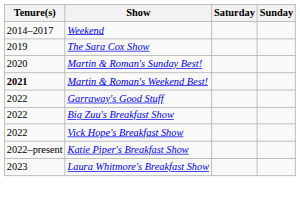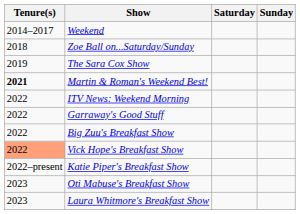 <table class="wikitable" style="font-size:90%;">
 <tr>
 <th>Tenure(s)</th>
 <th>Show</th>
 <th>Saturday</th>
 <th>Sunday</th>
 </tr>
 <tr>
 <td>2014–2017</td>
 <td><em><a href='#'>Weekend</a></em></td>
 <td></td>
 <td></td>
 </tr>
 <tr>
+<td>2018</td>
+<td><em><a href='#'>Zoe Ball on...Saturday/Sunday</a></em></td>
+<td></td>
+<td></td>
+</tr>
+<tr>
 <td>2019</td>
 <td><em><a href='#'>The Sara Cox Show</a></em></td>
 <td></td>
 <td></td>
 </tr>
 <tr>
-<td>2020</td>
-<td><em><a href='#'>Martin & Roman's Sunday Best!</a></em></td>
+<td><strong>2021</strong></td>
+<td><em><a href='#'>Martin & Roman's Weekend Best!</a></em></td>
 <td></td>
 <td></td>
 </tr>
 <tr>
-<td><strong>2021</strong></td>
-<td><em><a href='#'>Martin & Roman's Weekend Best!</a></em></td>
+<td>2022</td>
+<td><em><a href='#'>ITV News: Weekend Morning</a></em></td>
 <td></td>
 <td></td>
 </tr>
 <tr>
 <td>2022</td>
 <td><em><a href='#'>Garraway's Good Stuff</a></em></td>
 <td></td>
 <td></td>
 </tr>
 <tr>
 <td>2022</td>
 <td><em><a href='#'>Big Zuu's Breakfast Show</a></em></td>
 <td></td>
 <td></td>
 </tr>
 <tr>
-<td>2022</td>
+<td style="background: lightsalmon;">2022</td>
 <td><em><a href='#'>Vick Hope's Breakfast Show</a></em></td>
 <td></td>
 <td></td>
 </tr>
 <tr>
 <td>2022–present</td>
 <td><em><a href='#'>Katie Piper's Breakfast Show</a></em></td>
 <td></td>
 <td></td>
 </tr>
 <tr>
 <td>2023</td>
+<td><em><a href='#'>Oti Mabuse's Breakfast Show</a></em></td>
+<td></td>
+<td></td>
+</tr>
+<tr>
+<td>2023</td>
 <td><em><a href='#'>Laura Whitmore's Breakfast Show</a></em></td>
 <td></td>
 <td></td>
 </tr>
 </table>
